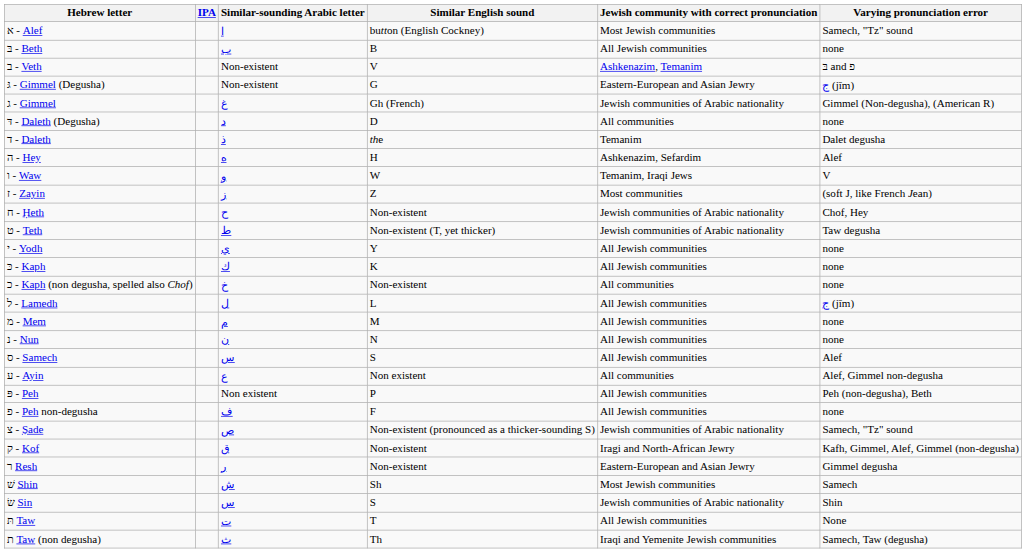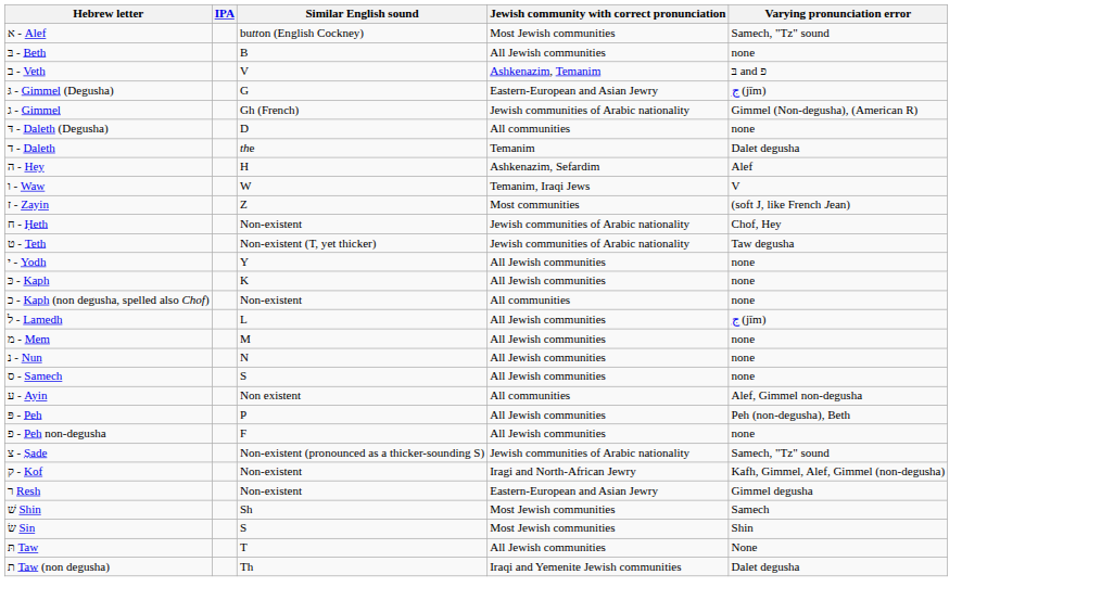 <table class="wikitable">
 <tr>
 <th>Hebrew letter</th>
 <th><a href='#'>IPA</a></th>
-<th>Similar-sounding Arabic letter</th>
 <th>Similar English sound</th>
 <th>Jewish community with correct pronunciation</th>
 <th>Varying pronunciation error</th>
 </tr>
 <tr>
 <td>א - <a href='#'>Alef</a></td>
 <td></td>
-<td><a href='#'>ا</a></td>
 <td>bu<em>tt</em>on (English Cockney)</td>
 <td>Most Jewish communities</td>
 <td>Samech, "Tz" sound</td>
 </tr>
 <tr>
 <td>בּ - <a href='#'>Beth</a></td>
 <td></td>
-<td><a href='#'>ب</a></td>
 <td>B</td>
 <td>All Jewish communities</td>
 <td>none</td>
 </tr>
 <tr>
 <td>ב - <a href='#'>Veth</a></td>
 <td></td>
-<td>Non-existent</td>
 <td>V</td>
 <td><a href='#'>Ashkenazim</a>, <a href='#'>Temanim</a></td>
 <td>בּ and פ</td>
 </tr>
 <tr>
 <td>גּ - <a href='#'>Gimmel</a> (Degusha)</td>
 <td></td>
-<td>Non-existent</td>
 <td>G</td>
 <td>Eastern-European and Asian Jewry</td>
 <td><a href='#'>ج</a> (jīm)</td>
 </tr>
 <tr>
 <td>ג - <a href='#'>Gimmel</a></td>
 <td></td>
-<td><a href='#'>غ</a></td>
 <td>Gh (French)</td>
 <td>Jewish communities of Arabic nationality</td>
 <td>Gimmel (Non-degusha), (American R)</td>
 </tr>
 <tr>
 <td>דּ - <a href='#'>Daleth</a> (Degusha)</td>
 <td></td>
-<td><a href='#'>د</a></td>
 <td>D</td>
 <td>All communities</td>
 <td>none</td>
 </tr>
 <tr>
 <td>ד - <a href='#'>Daleth</a></td>
 <td></td>
-<td><a href='#'>ذ</a></td>
 <td><em>th</em>e</td>
 <td>Temanim</td>
 <td>Dalet degusha</td>
 </tr>
 <tr>
 <td>ה - <a href='#'>Hey</a></td>
 <td></td>
-<td><a href='#'>ه</a></td>
 <td>H</td>
 <td>Ashkenazim, Sefardim</td>
 <td>Alef</td>
 </tr>
 <tr>
 <td>ו - <a href='#'>Waw</a></td>
 <td></td>
-<td><a href='#'>و</a></td>
 <td>W</td>
 <td>Temanim, Iraqi Jews</td>
 <td>V</td>
 </tr>
 <tr>
 <td>ז - <a href='#'>Zayin</a></td>
 <td></td>
-<td><a href='#'>ز</a></td>
 <td>Z</td>
 <td>Most communities</td>
 <td> (soft J, like French <em>J</em>ean)</td>
 </tr>
 <tr>
 <td>ח - <a href='#'>Ḥeth</a></td>
 <td></td>
-<td><a href='#'>ح</a></td>
 <td>Non-existent</td>
 <td>Jewish communities of Arabic nationality</td>
 <td>Chof, Hey</td>
 </tr>
 <tr>
 <td>ט - <a href='#'>Teth</a></td>
 <td></td>
-<td><a href='#'>ط</a></td>
 <td>Non-existent (T, yet thicker)</td>
 <td>Jewish communities of Arabic nationality</td>
 <td>Taw degusha</td>
 </tr>
 <tr>
 <td>י - <a href='#'>Yodh</a></td>
 <td></td>
-<td><a href='#'>ي</a></td>
 <td>Y</td>
 <td>All Jewish communities</td>
 <td>none</td>
 </tr>
 <tr>
 <td>כּ - <a href='#'>Kaph</a></td>
 <td></td>
-<td><a href='#'>ك</a></td>
 <td>K</td>
 <td>All Jewish  communities</td>
 <td>none</td>
 </tr>
 <tr>
 <td>כ - <a href='#'>Kaph</a> (non degusha, spelled also <em>Chof</em>)</td>
 <td></td>
-<td><a href='#'>خ</a></td>
 <td>Non-existent</td>
 <td>All communities</td>
 <td>none</td>
 </tr>
 <tr>
 <td>ל - <a href='#'>Lamedh</a></td>
 <td></td>
-<td><a href='#'>ل</a></td>
 <td>L</td>
 <td>All Jewish communities</td>
 <td><a href='#'>ج</a> (jīm)</td>
 </tr>
 <tr>
 <td>מ - <a href='#'>Mem</a></td>
 <td></td>
-<td><a href='#'>م</a></td>
 <td>M</td>
 <td>All Jewish  communities</td>
 <td>none</td>
 </tr>
 <tr>
 <td>נ - <a href='#'>Nun</a></td>
 <td></td>
-<td><a href='#'>ن</a></td>
 <td>N</td>
 <td>All Jewish communities</td>
 <td>none</td>
 </tr>
 <tr>
 <td>ס - <a href='#'>Samech</a></td>
 <td></td>
-<td><a href='#'>س</a></td>
 <td>S</td>
 <td>All Jewish communities</td>
-<td>Alef</td>
+<td>none</td>
 </tr>
 <tr>
 <td>ע - <a href='#'>Ayin</a></td>
 <td></td>
-<td><a href='#'>ع</a></td>
 <td>Non existent</td>
 <td>All communities</td>
 <td>Alef, Gimmel non-degusha</td>
 </tr>
 <tr>
 <td>פּ - <a href='#'>Peh</a></td>
 <td></td>
-<td>Non existent</td>
 <td>P</td>
 <td>All Jewish communities</td>
 <td>Peh (non-degusha), Beth</td>
 </tr>
 <tr>
 <td>פ - <a href='#'>Peh</a> non-degusha</td>
 <td></td>
-<td><a href='#'>ف</a></td>
 <td>F</td>
 <td>All Jewish communities</td>
 <td>none</td>
 </tr>
 <tr>
 <td>צ - <a href='#'>Ṣade</a></td>
 <td></td>
-<td><a href='#'>ص</a></td>
 <td>Non-existent (pronounced as a thicker-sounding S)</td>
 <td>Jewish communities of Arabic nationality</td>
 <td>Samech, "Tz" sound</td>
 </tr>
 <tr>
 <td>ק - <a href='#'>Kof</a></td>
 <td></td>
-<td><a href='#'>ق</a></td>
 <td>Non-existent</td>
 <td>Iragi and North-African Jewry</td>
 <td>Kafh, Gimmel, Alef, Gimmel (non-degusha)</td>
 </tr>
 <tr>
 <td>ר <a href='#'>Resh</a></td>
 <td></td>
-<td><a href='#'>ر</a></td>
 <td>Non-existent</td>
 <td>Eastern-European and Asian Jewry</td>
 <td>Gimmel degusha</td>
 </tr>
 <tr>
 <td>שׁ <a href='#'>Shin</a></td>
 <td></td>
-<td><a href='#'>ش</a></td>
 <td>Sh</td>
 <td>Most Jewish communities</td>
 <td>Samech</td>
 </tr>
 <tr>
 <td>שׂ <a href='#'>Sin</a></td>
 <td></td>
-<td><a href='#'>س</a></td>
 <td>S</td>
-<td>Jewish communities of Arabic nationality</td>
+<td>Most Jewish communities</td>
 <td>Shin</td>
 </tr>
 <tr>
 <td>תּ <a href='#'>Taw</a></td>
 <td></td>
-<td><a href='#'>ت</a></td>
 <td>T</td>
 <td>All Jewish communities</td>
 <td>None</td>
 </tr>
 <tr>
 <td>ת <a href='#'>Taw</a> (non degusha)</td>
 <td></td>
-<td><a href='#'>ث</a></td>
 <td>Th</td>
 <td>Iraqi and Yemenite Jewish communities</td>
-<td>Samech, Taw (degusha)</td>
+<td>Dalet degusha</td>
 </tr>
 </table>
